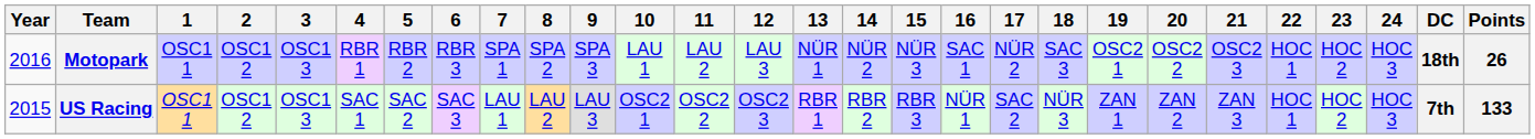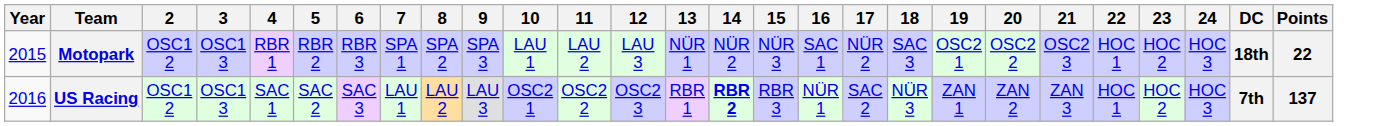 <table class="wikitable" style="text-align:center; font-size:85%">
 <tr>
 <th>Year</th>
 <th>Team</th>
-<th>1</th>
 <th>2</th>
 <th>3</th>
 <th>4</th>
 <th>5</th>
 <th>6</th>
 <th>7</th>
 <th>8</th>
 <th>9</th>
 <th>10</th>
 <th>11</th>
 <th>12</th>
 <th>13</th>
 <th>14</th>
 <th>15</th>
 <th>16</th>
 <th>17</th>
 <th>18</th>
 <th>19</th>
 <th>20</th>
 <th>21</th>
 <th>22</th>
 <th>23</th>
 <th>24</th>
 <th>DC</th>
 <th>Points</th>
 </tr>
 <tr>
-<td><a href='#'>2016</a></td>
+<td><a href='#'>2015</a></td>
 <th nowrap><a href='#'>Motopark</a></th>
-<td style="background:#CFCFFF;"><a href='#'>OSC1<br>1</a><br></td>
 <td style="background:#CFCFFF;"><a href='#'>OSC1<br>2</a><br></td>
 <td style="background:#CFCFFF;"><a href='#'>OSC1<br>3</a><br></td>
 <td style="background:#EFCFFF;"><a href='#'>RBR<br>1</a><br></td>
 <td style="background:#CFCFFF;"><a href='#'>RBR<br>2</a><br></td>
 <td style="background:#CFCFFF;"><a href='#'>RBR<br>3</a><br></td>
 <td style="background:#CFCFFF;"><a href='#'>SPA<br>1</a><br></td>
 <td style="background:#CFCFFF;"><a href='#'>SPA<br>2</a><br></td>
 <td style="background:#CFCFFF;"><a href='#'>SPA<br>3</a><br></td>
 <td style="background:#DFFFDF;"><a href='#'>LAU<br>1</a><br></td>
 <td style="background:#DFFFDF;"><a href='#'>LAU<br>2</a><br></td>
 <td style="background:#DFFFDF;"><a href='#'>LAU<br>3</a><br></td>
 <td style="background:#CFCFFF;"><a href='#'>NÜR<br>1</a><br></td>
 <td style="background:#CFCFFF;"><a href='#'>NÜR<br>2</a><br></td>
 <td style="background:#CFCFFF;"><a href='#'>NÜR<br>3</a><br></td>
 <td style="background:#CFCFFF;"><a href='#'>SAC<br>1</a><br></td>
 <td style="background:#CFCFFF;"><a href='#'>NÜR<br>2</a><br></td>
 <td style="background:#CFCFFF;"><a href='#'>SAC<br>3</a><br></td>
 <td style="background:#DFFFDF;"><a href='#'>OSC2<br>1</a><br></td>
 <td style="background:#DFFFDF;"><a href='#'>OSC2<br>2</a><br></td>
 <td style="background:#CFCFFF;"><a href='#'>OSC2<br>3</a><br></td>
 <td style="background:#CFCFFF;"><a href='#'>HOC<br>1</a><br></td>
 <td style="background:#CFCFFF;"><a href='#'>HOC<br>2</a><br></td>
 <td style="background:#CFCFFF;"><a href='#'>HOC<br>3</a><br></td>
 <th>18th</th>
-<th>26</th>
+<th>22</th>
 </tr>
 <tr>
-<td><a href='#'>2015</a></td>
+<td><a href='#'>2016</a></td>
 <th nowrap><a href='#'>US Racing</a></th>
-<td style="background:#FFDF9F;"><em><a href='#'>OSC1<br>1</a></em><br></td>
 <td style="background:#DFFFDF;"><a href='#'>OSC1<br>2</a><br></td>
 <td style="background:#DFFFDF;"><a href='#'>OSC1<br>3</a><br></td>
 <td style="background:#DFFFDF;"><a href='#'>SAC<br>1</a><br></td>
 <td style="background:#DFFFDF;"><a href='#'>SAC<br>2</a><br></td>
 <td style="background:#EFCFFF;"><a href='#'>SAC<br>3</a><br></td>
 <td style="background:#DFFFDF;"><a href='#'>LAU<br>1</a><br></td>
 <td style="background:#FFDF9F;"><a href='#'>LAU<br>2</a><br></td>
 <td style="background:#DFDFDF;"><a href='#'>LAU<br>3</a><br></td>
 <td style="background:#CFCFFF;"><a href='#'>OSC2<br>1</a><br></td>
 <td style="background:#DFFFDF;"><a href='#'>OSC2<br>2</a><br></td>
 <td style="background:#CFCFFF;"><a href='#'>OSC2<br>3</a><br></td>
 <td style="background:#EFCFFF;"><a href='#'>RBR<br>1</a><br></td>
-<td style="background:#DFFFDF;"><a href='#'>RBR<br>2</a><br></td>
+<td style="background:#DFFFDF;"><strong><a href='#'>RBR<br>2</a><br></strong></td>
 <td style="background:#CFCFFF;"><a href='#'>RBR<br>3</a><br></td>
 <td style="background:#DFFFDF;"><a href='#'>NÜR<br>1</a><br></td>
 <td style="background:#CFCFFF;"><a href='#'>SAC<br>2</a><br></td>
 <td style="background:#DFFFDF;"><a href='#'>NÜR<br>3</a><br></td>
 <td style="background:#CFCFFF;"><a href='#'>ZAN<br>1</a><br></td>
 <td style="background:#CFCFFF;"><a href='#'>ZAN<br>2</a><br></td>
 <td style="background:#CFCFFF;"><a href='#'>ZAN<br>3</a><br></td>
 <td style="background:#CFCFFF;"><a href='#'>HOC<br>1</a><br></td>
 <td style="background:#DFFFDF;"><a href='#'>HOC<br>2</a><br></td>
 <td style="background:#CFCFFF;"><a href='#'>HOC<br>3</a><br></td>
 <th>7th</th>
-<th>133</th>
+<th>137</th>
 </tr>
 </table>
